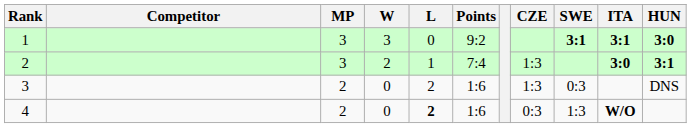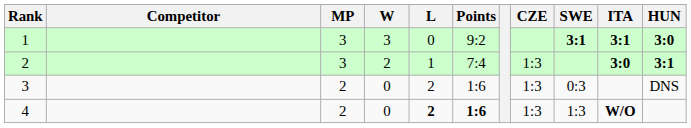 <table class="wikitable" style="text-align:center">
 <tr>
 <th>Rank</th>
 <th style="width:18em">Competitor</th>
 <th style="width:2.5em">MP</th>
 <th style="width:2.5em">W</th>
 <th style="width:2.5em">L</th>
 <th>Points</th>
 <th rowspan="5"> </th>
 <th style="width:2.5em">CZE</th>
 <th style="width:2.5em">SWE</th>
 <th style="width:2.5em">ITA</th>
 <th style="width:2.5em">HUN</th>
 </tr>
 <tr style="background:#cfc;">
 <td>1</td>
 <td style="text-align:left"></td>
 <td>3</td>
 <td>3</td>
 <td>0</td>
 <td>9:2</td>
 <td></td>
 <td><strong>3:1</strong></td>
 <td><strong>3:1</strong></td>
 <td><strong>3:0</strong></td>
 </tr>
 <tr style="background:#cfc;">
 <td>2</td>
 <td style="text-align:left"></td>
 <td>3</td>
 <td>2</td>
 <td>1</td>
 <td>7:4</td>
 <td>1:3</td>
 <td></td>
 <td><strong>3:0</strong></td>
 <td><strong>3:1</strong></td>
 </tr>
 <tr>
 <td>3</td>
 <td style="text-align:left"></td>
 <td>2</td>
 <td>0</td>
 <td>2</td>
 <td>1:6</td>
 <td>1:3</td>
 <td>0:3</td>
 <td></td>
 <td>DNS</td>
 </tr>
 <tr>
 <td>4</td>
 <td style="text-align:left"></td>
 <td>2</td>
 <td>0</td>
 <td><strong>2</strong></td>
-<td>1:6</td>
-<td>0:3</td>
+<td><strong>1:6</strong></td>
+<td>1:3</td>
 <td>1:3</td>
 <td><strong>W/O</strong></td>
 <td></td>
 </tr>
 </table>
